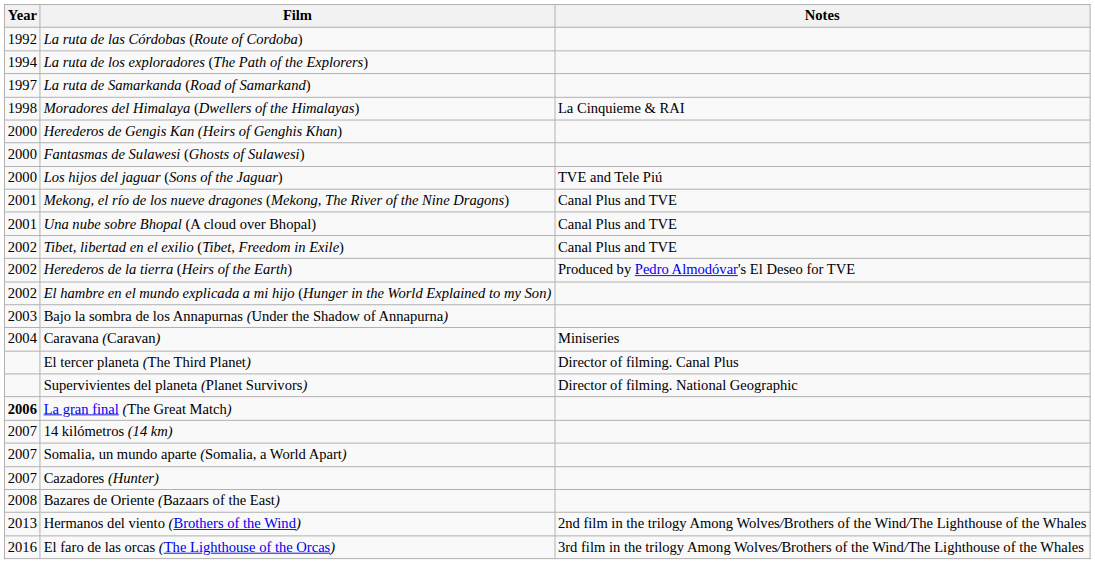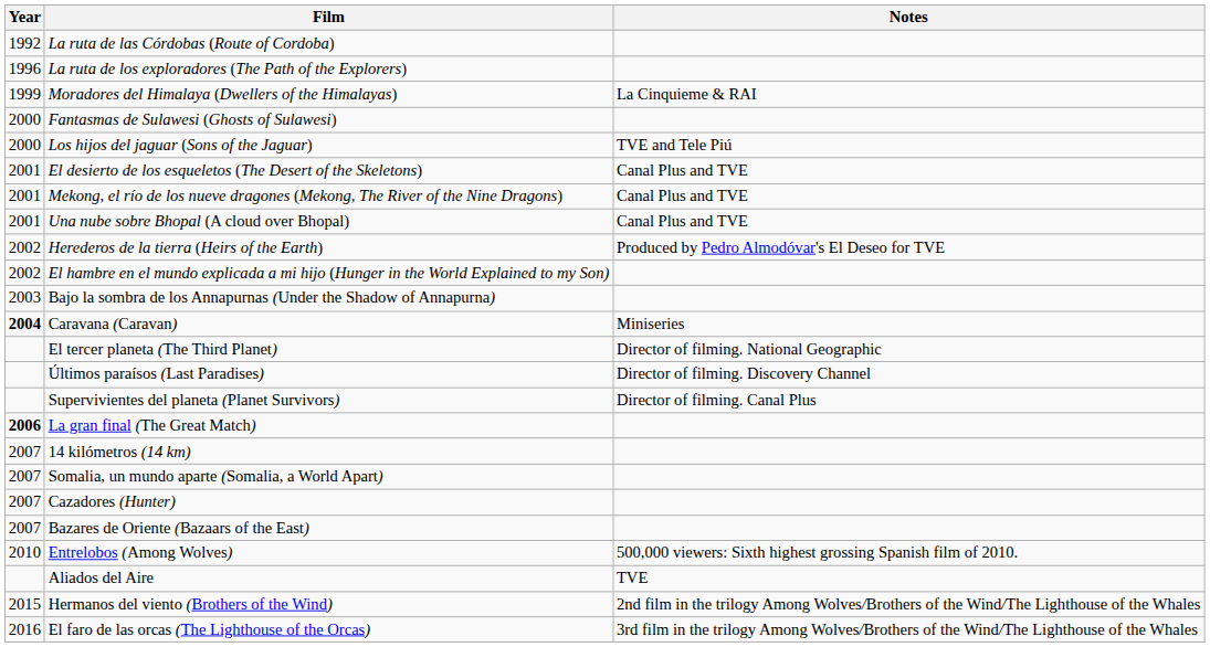 <table class=wikitable>
 <tr>
 <th>Year</th>
 <th>Film</th>
 <th>Notes</th>
 </tr>
 <tr>
 <td>1992</td>
 <td><em>La ruta de las Córdobas</em> (<em>Route of Cordoba</em>)</td>
 <td></td>
 </tr>
 <tr>
-<td>1994</td>
+<td>1996</td>
 <td><em>La ruta de los exploradores</em> (<em>The Path of the Explorers</em>)</td>
 <td></td>
 </tr>
 <tr>
-<td>1997</td>
-<td><em>La ruta de Samarkanda</em> (<em>Road of Samarkand</em>)</td>
-<td></td>
-</tr>
-<tr>
-<td>1998</td>
+<td>1999</td>
 <td><em>Moradores del Himalaya</em> (<em>Dwellers of the Himalayas</em>)</td>
 <td>La Cinquieme & RAI</td>
-</tr>
-<tr>
-<td>2000</td>
-<td><em>Herederos de Gengis Kan</em> <em>(Heirs of Genghis Khan</em>)</td>
-<td></td>
 </tr>
 <tr>
 <td>2000</td>
 <td><em>Fantasmas de Sulawesi</em> (<em>Ghosts of Sulawesi</em>)</td>
 <td></td>
 </tr>
 <tr>
 <td>2000</td>
 <td><em>Los hijos del jaguar</em> (<em>Sons of the Jaguar</em>)</td>
 <td>TVE and Tele Piú</td>
 </tr>
 <tr>
 <td>2001</td>
+<td><em>El desierto de los esqueletos</em> (<em>The Desert of the Skeletons</em>)</td>
+<td>Canal Plus and TVE</td>
+</tr>
+<tr>
+<td>2001</td>
 <td><em>Mekong, el río de los nueve dragones</em> (<em>Mekong, The River of the Nine Dragons</em>)</td>
 <td>Canal Plus and TVE</td>
 </tr>
 <tr>
 <td>2001</td>
 <td><em>Una nube sobre Bhopal</em> (A cloud over Bhopal)</td>
-<td>Canal Plus and TVE</td>
-</tr>
-<tr>
-<td>2002</td>
-<td><em>Tibet, libertad en el exilio</em> (<em>Tibet, Freedom in Exile</em>)</td>
 <td>Canal Plus and TVE</td>
 </tr>
 <tr>
 <td>2002</td>
 <td><em>Herederos de la tierra</em> (<em>Heirs of the Earth</em>)</td>
 <td>Produced by <a href='#'>Pedro Almodóvar</a>'s  El Deseo for TVE</td>
 </tr>
 <tr>
 <td>2002</td>
 <td><em>El hambre en el mundo explicada a mi hijo</em> (<em>Hunger in the World Explained to my Son)</td>
 <td></td>
 </tr>
 <tr>
 <td>2003</td>
 <td></em>Bajo la sombra de los Annapurnas<em> (</em>Under the Shadow of Annapurna<em>)</td>
 <td></td>
 </tr>
 <tr>
-<td>2004</td>
+<td><strong>2004</strong></td>
 <td></em>Caravana<em> (</em>Caravan<em>)</td>
 <td>Miniseries</td>
 </tr>
 <tr>
 <td></td>
 <td></em>El tercer planeta<em> (</em>The Third Planet<em>)</td>
-<td>Director of filming. Canal Plus</td>
+<td>Director of filming. National Geographic</td>
+</tr>
+<tr>
+<td></td>
+<td></em>Últimos paraísos<em> (</em>Last Paradises<em>)</td>
+<td>Director of filming. Discovery Channel</td>
 </tr>
 <tr>
 <td></td>
 <td></em>Supervivientes del planeta<em> (</em>Planet Survivors<em>)</td>
-<td>Director of filming. National Geographic</td>
+<td>Director of filming. Canal Plus</td>
 </tr>
 <tr>
 <td><strong>2006</strong></td>
 <td></em><a href='#'>La gran final</a><em> (</em>The Great Match<em>)</td>
 <td></td>
 </tr>
 <tr>
 <td>2007</td>
 <td></em>14 kilómetros<em> (14 km)</td>
 <td></td>
 </tr>
 <tr>
 <td>2007</td>
 <td></em>Somalia, un mundo aparte<em> (</em>Somalia, a World Apart<em>)</td>
 <td></td>
 </tr>
 <tr>
 <td>2007</td>
 <td></em>Cazadores<em> (Hunter)</td>
 <td></td>
 </tr>
 <tr>
-<td>2008</td>
+<td>2007</td>
 <td></em>Bazares de Oriente<em> (</em>Bazaars of the East<em>)</td>
 <td></td>
 </tr>
 <tr>
-<td>2013</td>
+<td>2010</td>
+<td></em><a href='#'>Entrelobos</a><em> (</em>Among Wolves<em>)</td>
+<td>500,000 viewers: Sixth highest grossing Spanish film of 2010.</td>
+</tr>
+<tr>
+<td></td>
+<td></em>Aliados del Aire<em></td>
+<td>TVE</td>
+</tr>
+<tr>
+<td>2015</td>
 <td></em>Hermanos del viento<em> (</em><a href='#'>Brothers of the Wind</a><em>)</td>
 <td>2nd film in the trilogy </em>Among Wolves<em>/</em>Brothers of the Wind<em>/</em>The Lighthouse of the Whales<em></td>
 </tr>
 <tr>
 <td>2016</td>
 <td></em>El faro de las orcas<em> (</em><a href='#'>The Lighthouse of the Orcas</a><em>)</td>
 <td>3rd film in the trilogy </em>Among Wolves<em>/</em>Brothers of the Wind<em>/</em>The Lighthouse of the Whales<em></td>
 </tr>
 </table>
